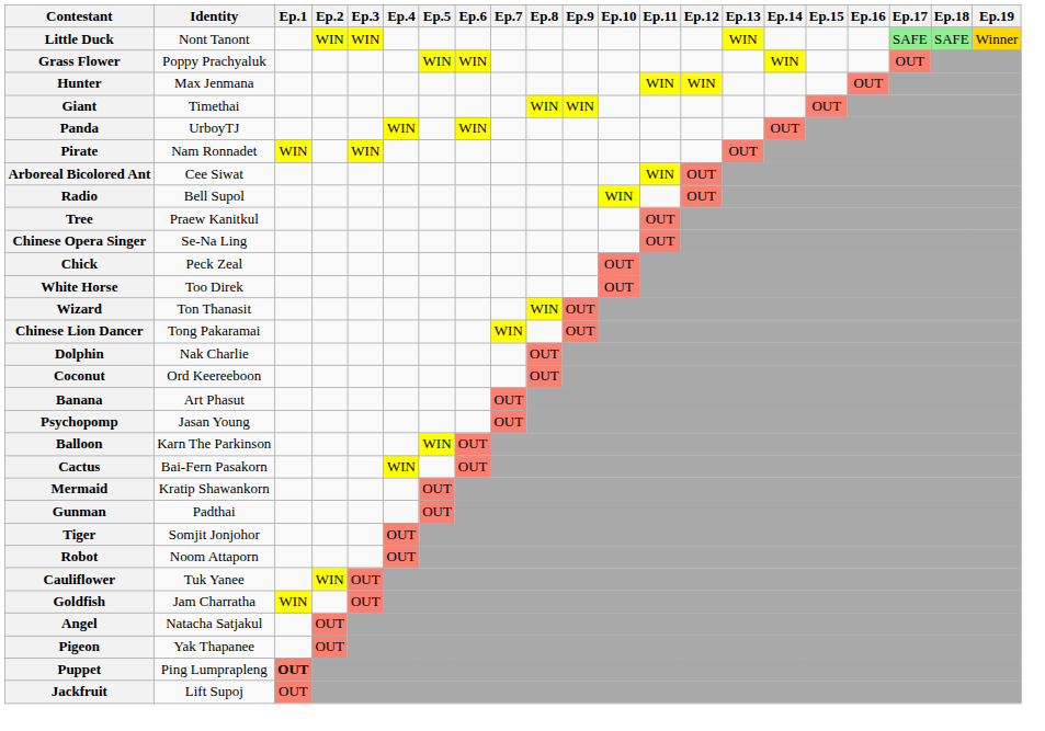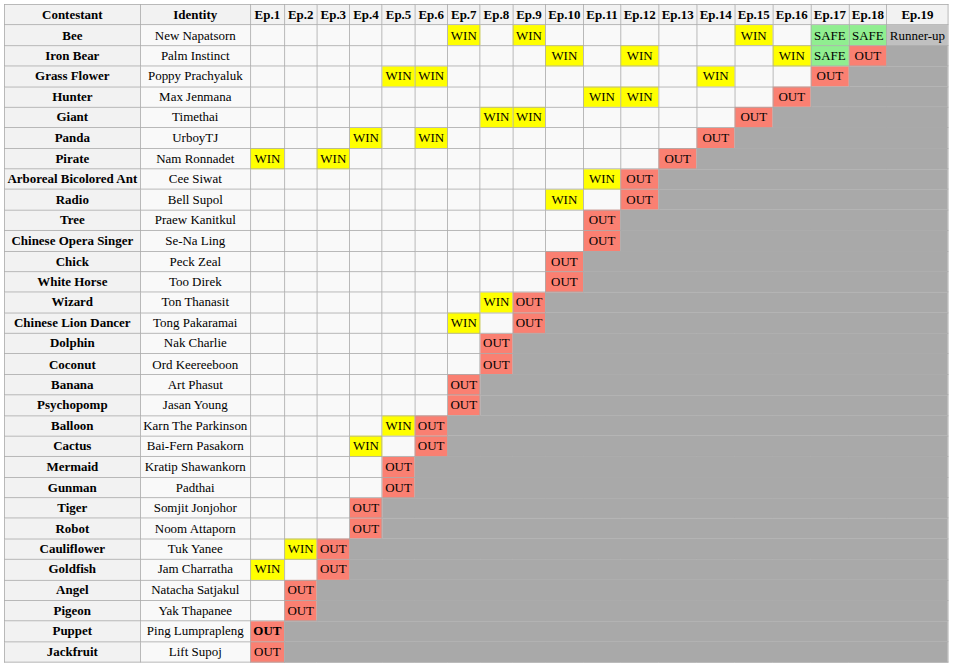 <table class=wikitable style="text-align:center">
 <tr>
 <th>Contestant</th>
 <th>Identity</th>
 <th>Ep.1</th>
 <th>Ep.2</th>
 <th>Ep.3</th>
 <th>Ep.4</th>
 <th>Ep.5</th>
 <th>Ep.6</th>
 <th>Ep.7</th>
 <th>Ep.8</th>
 <th>Ep.9</th>
 <th>Ep.10</th>
 <th>Ep.11</th>
 <th>Ep.12</th>
 <th>Ep.13</th>
 <th>Ep.14</th>
 <th>Ep.15</th>
 <th>Ep.16</th>
 <th>Ep.17</th>
 <th>Ep.18</th>
 <th>Ep.19</th>
 </tr>
 <tr>
-<th>Little Duck</th>
-<td>Nont Tanont</td>
+<th>Bee</th>
+<td>New Napatsorn</td>
+<td></td>
+<td></td>
+<td></td>
+<td></td>
+<td></td>
 <td></td>
 <td bgcolor="yellow">WIN</td>
+<td></td>
 <td bgcolor="yellow">WIN</td>
+<td></td>
+<td></td>
+<td></td>
+<td></td>
+<td></td>
+<td bgcolor=yellow>WIN</td>
+<td></td>
+<td bgcolor=lightgreen>SAFE</td>
+<td bgcolor=lightgreen>SAFE</td>
+<td bgcolor=silver>Runner-up</td>
+</tr>
+<tr>
+<th>Iron Bear</th>
+<td>Palm Instinct</td>
 <td></td>
 <td></td>
 <td></td>
 <td></td>
 <td></td>
 <td></td>
 <td></td>
 <td></td>
 <td></td>
 <td bgcolor="yellow">WIN</td>
 <td></td>
+<td bgcolor="yellow">WIN</td>
 <td></td>
 <td></td>
-<td bgcolor="lightgreen">SAFE</td>
-<td bgcolor="lightgreen">SAFE</td>
-<td bgcolor="gold">Winner</td>
+<td></td>
+<td bgcolor="yellow">WIN</td>
+<td bgcolor=lightgreen>SAFE</td>
+<td bgcolor=salmon>OUT</td>
+<td bgcolor=darkgrey colspan=1></td>
 </tr>
 <tr>
 <th>Grass Flower</th>
 <td>Poppy Prachyaluk</td>
 <td></td>
 <td></td>
 <td></td>
 <td></td>
 <td bgcolor="yellow">WIN</td>
 <td bgcolor="yellow">WIN</td>
 <td></td>
 <td></td>
 <td></td>
 <td></td>
 <td></td>
 <td></td>
 <td></td>
 <td bgcolor=yellow>WIN</td>
 <td></td>
 <td></td>
 <td bgcolor=salmon>OUT</td>
 <td bgcolor=darkgrey colspan=2></td>
 </tr>
 <tr>
 <th>Hunter</th>
 <td>Max Jenmana</td>
 <td></td>
 <td></td>
 <td></td>
 <td></td>
 <td></td>
 <td></td>
 <td></td>
 <td></td>
 <td></td>
 <td></td>
 <td bgcolor="yellow">WIN</td>
 <td bgcolor="yellow">WIN</td>
 <td></td>
 <td></td>
 <td></td>
 <td bgcolor=salmon>OUT</td>
 <td bgcolor=darkgrey colspan=3></td>
 </tr>
 <tr>
 <th>Giant</th>
 <td>Timethai</td>
 <td></td>
 <td></td>
 <td></td>
 <td></td>
 <td></td>
 <td></td>
 <td></td>
 <td bgcolor="yellow">WIN</td>
 <td bgcolor="yellow">WIN</td>
 <td></td>
 <td></td>
 <td></td>
 <td></td>
 <td></td>
 <td bgcolor=salmon>OUT</td>
 <td bgcolor=darkgrey colspan=4></td>
 </tr>
 <tr>
 <th>Panda</th>
 <td>UrboyTJ</td>
 <td></td>
 <td></td>
 <td></td>
 <td bgcolor="yellow">WIN</td>
 <td></td>
 <td bgcolor="yellow">WIN</td>
 <td></td>
 <td></td>
 <td></td>
 <td></td>
 <td></td>
 <td></td>
 <td></td>
 <td bgcolor=salmon>OUT</td>
 <td bgcolor=darkgrey colspan=5></td>
 </tr>
 <tr>
 <th>Pirate</th>
 <td>Nam Ronnadet</td>
 <td bgcolor="yellow">WIN</td>
 <td></td>
 <td bgcolor="yellow">WIN</td>
 <td></td>
 <td></td>
 <td></td>
 <td></td>
 <td></td>
 <td></td>
 <td></td>
 <td></td>
 <td></td>
 <td bgcolor=salmon>OUT</td>
 <td bgcolor=darkgrey colspan=6></td>
 </tr>
 <tr>
 <th>Arboreal Bicolored Ant</th>
 <td>Cee Siwat</td>
 <td></td>
 <td></td>
 <td></td>
 <td></td>
 <td></td>
 <td></td>
 <td></td>
 <td></td>
 <td></td>
 <td></td>
 <td bgcolor=yellow>WIN</td>
 <td bgcolor=salmon>OUT</td>
 <td bgcolor=darkgrey colspan=7></td>
 </tr>
 <tr>
 <th>Radio</th>
 <td>Bell Supol</td>
 <td></td>
 <td></td>
 <td></td>
 <td></td>
 <td></td>
 <td></td>
 <td></td>
 <td></td>
 <td></td>
 <td bgcolor=yellow>WIN</td>
 <td></td>
 <td bgcolor=salmon>OUT</td>
 <td bgcolor=darkgrey colspan=7></td>
 </tr>
 <tr>
 <th>Tree</th>
 <td>Praew Kanitkul</td>
 <td></td>
 <td></td>
 <td></td>
 <td></td>
 <td></td>
 <td></td>
 <td></td>
 <td></td>
 <td></td>
 <td></td>
 <td bgcolor=salmon>OUT</td>
 <td bgcolor=darkgrey colspan=8></td>
 </tr>
 <tr>
 <th>Chinese Opera Singer</th>
 <td>Se-Na Ling</td>
 <td></td>
 <td></td>
 <td></td>
 <td></td>
 <td></td>
 <td></td>
 <td></td>
 <td></td>
 <td></td>
 <td></td>
 <td bgcolor=salmon>OUT</td>
 <td bgcolor=darkgrey colspan=8></td>
 </tr>
 <tr>
 <th>Chick</th>
 <td>Peck Zeal</td>
 <td></td>
 <td></td>
 <td></td>
 <td></td>
 <td></td>
 <td></td>
 <td></td>
 <td></td>
 <td></td>
 <td bgcolor=salmon>OUT</td>
 <td bgcolor=darkgrey colspan=9></td>
 </tr>
 <tr>
 <th>White Horse</th>
 <td>Too Direk</td>
 <td></td>
 <td></td>
 <td></td>
 <td></td>
 <td></td>
 <td></td>
 <td></td>
 <td></td>
 <td></td>
 <td bgcolor=salmon>OUT</td>
 <td bgcolor=darkgrey colspan=9></td>
 </tr>
 <tr>
 <th>Wizard</th>
 <td>Ton Thanasit</td>
 <td></td>
 <td></td>
 <td></td>
 <td></td>
 <td></td>
 <td></td>
 <td></td>
 <td bgcolor="yellow">WIN</td>
 <td bgcolor=salmon>OUT</td>
 <td bgcolor=darkgrey colspan=10></td>
 </tr>
 <tr>
 <th>Chinese Lion Dancer</th>
 <td>Tong Pakaramai</td>
 <td></td>
 <td></td>
 <td></td>
 <td></td>
 <td></td>
 <td></td>
 <td bgcolor=yellow>WIN</td>
 <td></td>
 <td bgcolor=salmon>OUT</td>
 <td bgcolor=darkgrey colspan=10></td>
 </tr>
 <tr>
 <th>Dolphin</th>
 <td>Nak Charlie</td>
 <td></td>
 <td></td>
 <td></td>
 <td></td>
 <td></td>
 <td></td>
 <td></td>
 <td bgcolor=salmon>OUT</td>
 <td bgcolor=darkgrey colspan=11></td>
 </tr>
 <tr>
 <th>Coconut</th>
 <td>Ord Keereeboon</td>
 <td></td>
 <td></td>
 <td></td>
 <td></td>
 <td></td>
 <td></td>
 <td></td>
 <td bgcolor=salmon>OUT</td>
 <td bgcolor=darkgrey colspan=11></td>
 </tr>
 <tr>
 <th>Banana</th>
 <td>Art Phasut</td>
 <td></td>
 <td></td>
 <td></td>
 <td></td>
 <td></td>
 <td></td>
 <td bgcolor=salmon>OUT</td>
 <td bgcolor=darkgrey colspan=12></td>
 </tr>
 <tr>
 <th>Psychopomp</th>
 <td>Jasan Young</td>
 <td></td>
 <td></td>
 <td></td>
 <td></td>
 <td></td>
 <td></td>
 <td bgcolor=salmon>OUT</td>
 <td bgcolor=darkgrey colspan=12></td>
 </tr>
 <tr>
 <th>Balloon</th>
 <td>Karn The Parkinson</td>
 <td></td>
 <td></td>
 <td></td>
 <td></td>
 <td bgcolor=yellow>WIN</td>
 <td bgcolor=salmon>OUT</td>
 <td bgcolor=darkgrey colspan=13></td>
 </tr>
 <tr>
 <th>Cactus</th>
 <td>Bai-Fern Pasakorn</td>
 <td></td>
 <td></td>
 <td></td>
 <td bgcolor=yellow>WIN</td>
 <td></td>
 <td bgcolor=salmon>OUT</td>
 <td bgcolor=darkgrey colspan=13></td>
 </tr>
 <tr>
 <th>Mermaid</th>
 <td>Kratip Shawankorn</td>
 <td></td>
 <td></td>
 <td></td>
 <td></td>
 <td bgcolor=salmon>OUT</td>
 <td bgcolor=darkgrey colspan=14></td>
 </tr>
 <tr>
 <th>Gunman</th>
 <td>Padthai</td>
 <td></td>
 <td></td>
 <td></td>
 <td></td>
 <td bgcolor=salmon>OUT</td>
 <td bgcolor=darkgrey colspan=14></td>
 </tr>
 <tr>
 <th>Tiger</th>
 <td>Somjit Jonjohor</td>
 <td></td>
 <td></td>
 <td></td>
 <td bgcolor=salmon>OUT</td>
 <td bgcolor=darkgrey colspan=15></td>
 </tr>
 <tr>
 <th>Robot</th>
 <td>Noom Attaporn</td>
 <td></td>
 <td></td>
 <td></td>
 <td bgcolor=salmon>OUT</td>
 <td bgcolor=darkgrey colspan=15></td>
 </tr>
 <tr>
 <th>Cauliflower</th>
 <td>Tuk Yanee</td>
 <td></td>
 <td bgcolor=yellow>WIN</td>
 <td bgcolor=salmon>OUT</td>
 <td bgcolor=darkgrey colspan=16></td>
 </tr>
 <tr>
 <th>Goldfish</th>
 <td>Jam Charratha</td>
 <td bgcolor=yellow>WIN</td>
 <td></td>
 <td bgcolor=salmon>OUT</td>
 <td bgcolor=darkgrey colspan=16></td>
 </tr>
 <tr>
 <th>Angel</th>
 <td>Natacha Satjakul</td>
 <td></td>
 <td bgcolor=salmon>OUT</td>
 <td bgcolor=darkgrey colspan=17></td>
 </tr>
 <tr>
 <th>Pigeon</th>
 <td>Yak Thapanee</td>
 <td></td>
 <td bgcolor=salmon>OUT</td>
 <td bgcolor=darkgrey colspan=17></td>
 </tr>
 <tr>
 <th>Puppet</th>
 <td>Ping Lumprapleng</td>
 <td bgcolor=salmon><strong>OUT</strong></td>
 <td bgcolor=darkgrey colspan=18></td>
 </tr>
 <tr>
 <th>Jackfruit</th>
 <td>Lift Supoj</td>
 <td bgcolor=salmon>OUT</td>
 <td bgcolor=darkgrey colspan=18></td>
 </tr>
 </table>
